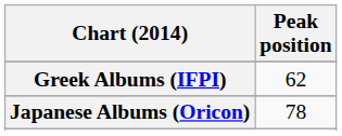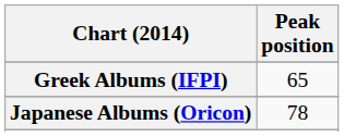 <table class="wikitable sortable plainrowheaders" style="text-align:center;">
 <tr>
 <th scope="col">Chart (2014)</th>
 <th scope="col">Peak<br>position</th>
 </tr>
 <tr>
 </tr>
 <tr>
 </tr>
 <tr>
 </tr>
 <tr>
 </tr>
 <tr>
 </tr>
 <tr>
 </tr>
 <tr>
 </tr>
 <tr>
 </tr>
 <tr>
 </tr>
 <tr>
 <th scope="row">Greek Albums (<a href='#'>IFPI</a>)</th>
-<td>62</td>
+<td>65</td>
 </tr>
 <tr>
 </tr>
 <tr>
 </tr>
 <tr>
 </tr>
 <tr>
 <th scope="row">Japanese Albums (<a href='#'>Oricon</a>)</th>
 <td>78</td>
 </tr>
 <tr>
 </tr>
 <tr>
 </tr>
 <tr>
 </tr>
 <tr>
 </tr>
 <tr>
 </tr>
 <tr>
 </tr>
 <tr>
 </tr>
 <tr>
 </tr>
 <tr>
 </tr>
 <tr>
 </tr>
 <tr>
 </tr>
 <tr>
 </tr>
 <tr>
 </tr>
 </table>
